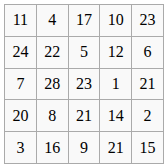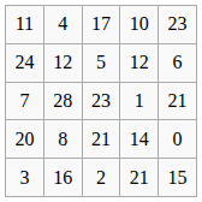 <table class="wikitable" style="margin-left:auto;margin-right:auto;text-align:center;width:10em;height:10em;table-layout:fixed;">
 <tr>
 <td>11</td>
 <td>4</td>
 <td>17</td>
 <td>10</td>
 <td>23</td>
 </tr>
 <tr>
 <td>24</td>
-<td>22</td>
+<td>12</td>
 <td>5</td>
 <td>12</td>
 <td>6</td>
 </tr>
 <tr>
 <td>7</td>
 <td>28</td>
 <td>23</td>
 <td>1</td>
 <td>21</td>
 </tr>
 <tr>
 <td>20</td>
 <td>8</td>
 <td>21</td>
 <td>14</td>
-<td>2</td>
+<td>0</td>
 </tr>
 <tr>
 <td>3</td>
 <td>16</td>
-<td>9</td>
+<td>2</td>
 <td>21</td>
 <td>15</td>
 </tr>
 </table>
